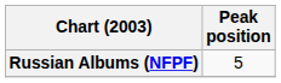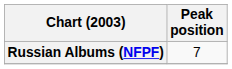 <table class="wikitable plainrowheaders" style="text-align:center">
 <tr>
 <th scope="col">Chart (2003)</th>
 <th scope="col">Peak<br>position</th>
 </tr>
 <tr>
 <th scope="row">Russian Albums (<a href='#'>NFPF</a>)</th>
-<td>5</td>
+<td>7</td>
 </tr>
 <tr>
 </tr>
 </table>
